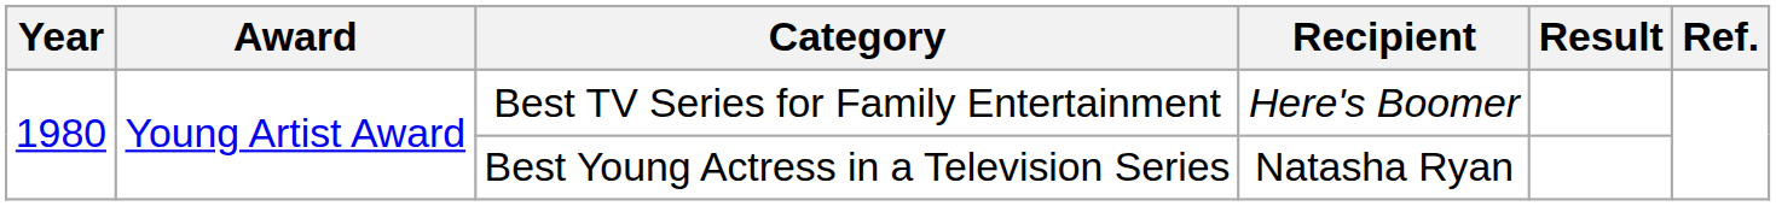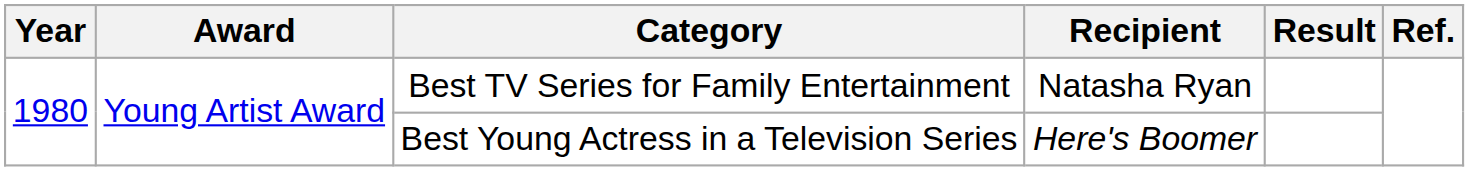 <table class="wikitable" rowspan=5; style="text-align: center; background:#ffffff;">
 <tr>
 <th>Year</th>
 <th>Award</th>
 <th>Category</th>
 <th>Recipient</th>
 <th>Result</th>
 <th>Ref.</th>
 </tr>
 <tr>
 <td rowspan=2><a href='#'>1980</a></td>
 <td rowspan=2><a href='#'>Young Artist Award</a></td>
 <td>Best TV Series for Family Entertainment</td>
-<td><em>Here's Boomer</em></td>
+<td>Natasha Ryan</td>
 <td></td>
 <td rowspan=2></td>
 </tr>
 <tr>
 <td>Best Young Actress in a Television Series</td>
-<td>Natasha Ryan</td>
+<td><em>Here's Boomer</em></td>
 <td></td>
 </tr>
 </table>
